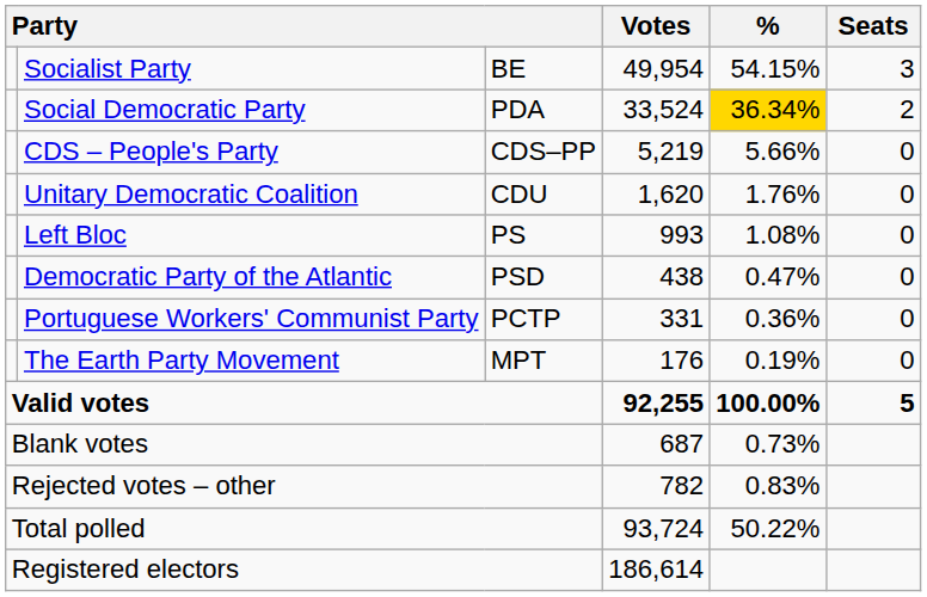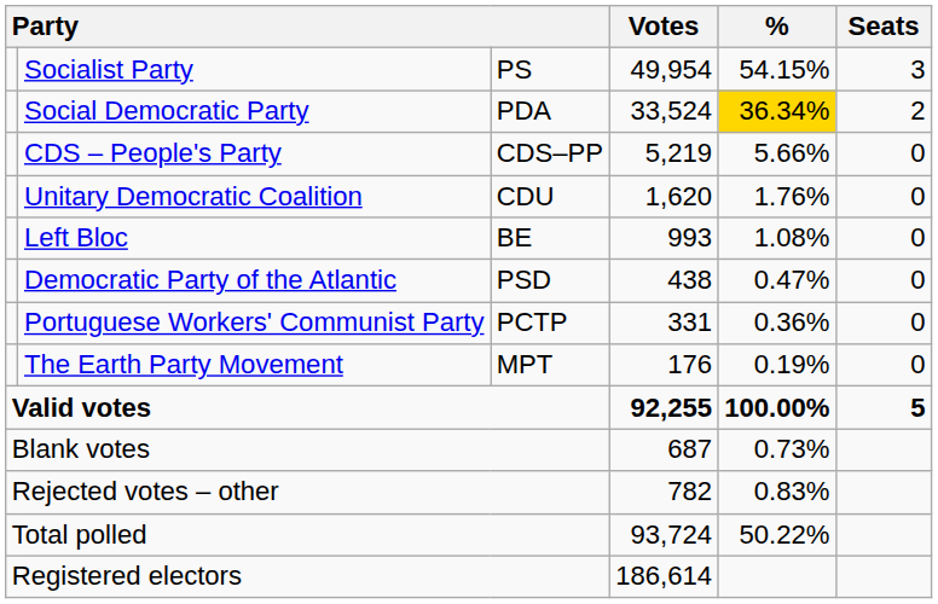 <table class="wikitable" border="1" style="text-align:right;">
 <tr>
 <th style="text-align:left;" colspan=3>Party</th>
 <th align=center width="50">Votes</th>
 <th align=center width="50">%</th>
 <th align=center width="50">Seats</th>
 </tr>
 <tr>
 <td></td>
 <td align=left><a href='#'>Socialist Party</a></td>
-<td align=left>BE</td>
+<td align=left>PS</td>
 <td>49,954</td>
 <td>54.15%</td>
 <td>3</td>
 </tr>
 <tr>
 <td></td>
 <td align=left><a href='#'>Social Democratic Party</a></td>
 <td align=left>PDA</td>
 <td>33,524</td>
 <td style="background: gold;">36.34%</td>
 <td>2</td>
 </tr>
 <tr>
 <td></td>
 <td align=left><a href='#'>CDS – People's Party</a></td>
 <td align=left style="white-space: nowrap;">CDS–PP</td>
 <td>5,219</td>
 <td>5.66%</td>
 <td>0</td>
 </tr>
 <tr>
 <td></td>
 <td align=left style="white-space: nowrap;"><a href='#'>Unitary Democratic Coalition</a></td>
 <td align=left>CDU</td>
 <td>1,620</td>
 <td>1.76%</td>
 <td>0</td>
 </tr>
 <tr>
 <td></td>
 <td align=left><a href='#'>Left Bloc</a></td>
-<td align=left>PS</td>
+<td align=left>BE</td>
 <td>993</td>
 <td>1.08%</td>
 <td>0</td>
 </tr>
 <tr>
 <td></td>
 <td align=left><a href='#'>Democratic Party of the Atlantic</a></td>
 <td align=left>PSD</td>
 <td>438</td>
 <td>0.47%</td>
 <td>0</td>
 </tr>
 <tr>
 <td></td>
 <td align=left><a href='#'>Portuguese Workers' Communist Party</a></td>
 <td align=left>PCTP</td>
 <td>331</td>
 <td>0.36%</td>
 <td>0</td>
 </tr>
 <tr>
 <td></td>
 <td align=left><a href='#'>The Earth Party Movement</a></td>
 <td align=left>MPT</td>
 <td>176</td>
 <td>0.19%</td>
 <td>0</td>
 </tr>
 <tr style="font-weight:bold">
 <td align=left colspan=3>Valid votes</td>
 <td>92,255</td>
 <td>100.00%</td>
 <td>5</td>
 </tr>
 <tr>
 <td align=left colspan=3>Blank votes</td>
 <td>687</td>
 <td>0.73%</td>
 <td></td>
 </tr>
 <tr>
 <td align=left colspan=3>Rejected votes – other</td>
 <td>782</td>
 <td>0.83%</td>
 <td></td>
 </tr>
 <tr>
 <td align=left colspan=3>Total polled</td>
 <td>93,724</td>
 <td>50.22%</td>
 <td></td>
 </tr>
 <tr>
 <td align=left colspan=3>Registered electors</td>
 <td>186,614</td>
 <td></td>
 <td></td>
 </tr>
 </table>
